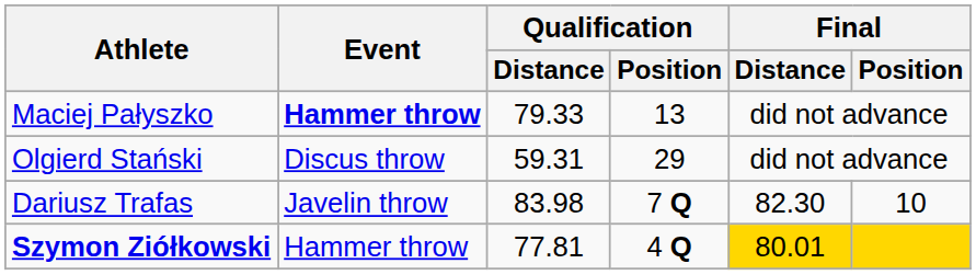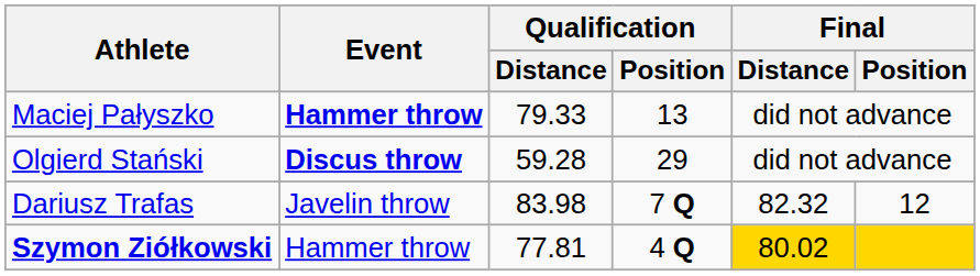 <table class=wikitable style="font-size:90%">
 <tr>
 <th rowspan="2">Athlete</th>
 <th rowspan="2">Event</th>
 <th colspan="2">Qualification</th>
 <th colspan="2">Final</th>
 </tr>
 <tr style="font-size:95%">
 <th>Distance</th>
 <th>Position</th>
 <th>Distance</th>
 <th>Position</th>
 </tr>
 <tr align=center>
 <td align=left><a href='#'>Maciej Pałyszko</a></td>
 <td align=left><strong><a href='#'>Hammer throw</a></strong></td>
 <td>79.33</td>
 <td>13</td>
 <td colspan=2>did not advance</td>
 </tr>
 <tr align=center>
 <td align=left><a href='#'>Olgierd Stański</a></td>
-<td align=left><a href='#'>Discus throw</a></td>
-<td>59.31</td>
+<td align=left><strong><a href='#'>Discus throw</a></strong></td>
+<td>59.28</td>
 <td>29</td>
 <td colspan=2>did not advance</td>
 </tr>
 <tr align=center>
 <td align=left><a href='#'>Dariusz Trafas</a></td>
 <td align=left><a href='#'>Javelin throw</a></td>
 <td>83.98</td>
 <td>7 <strong>Q</strong></td>
-<td>82.30</td>
-<td>10</td>
+<td>82.32</td>
+<td>12</td>
 </tr>
 <tr align=center>
 <td align=left><strong><a href='#'>Szymon Ziółkowski</a></strong></td>
 <td align=left><a href='#'>Hammer throw</a></td>
 <td>77.81</td>
 <td>4 <strong>Q</strong></td>
-<td align="center" bgcolor='gold'>80.01</td>
+<td align="center" bgcolor='gold'>80.02</td>
 <td align="center" bgcolor='gold'></td>
 </tr>
 </table>
